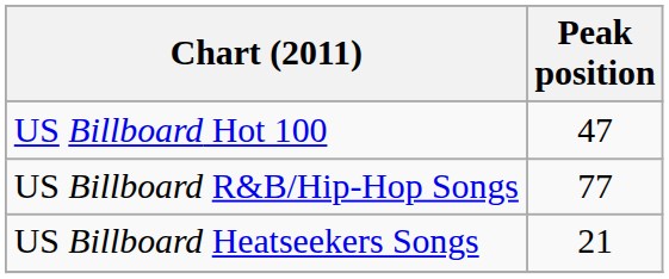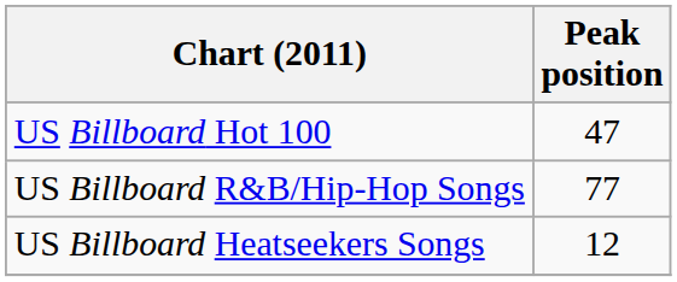 <table class="wikitable">
 <tr>
 <th align="left">Chart (2011)</th>
 <th align="left">Peak<br>position</th>
 </tr>
 <tr>
 <td align="left"><a href='#'>US</a> <a href='#'><em>Billboard</em> Hot 100</a></td>
 <td style="text-align:center;">47</td>
 </tr>
 <tr>
 <td align="left">US <em>Billboard</em> <a href='#'>R&B/Hip-Hop Songs</a></td>
 <td style="text-align:center;">77</td>
 </tr>
 <tr>
 <td align="left">US <em>Billboard</em> <a href='#'>Heatseekers Songs</a></td>
-<td style="text-align:center;">21</td>
+<td style="text-align:center;">12</td>
 </tr>
 <tr>
 </tr>
 </table>
